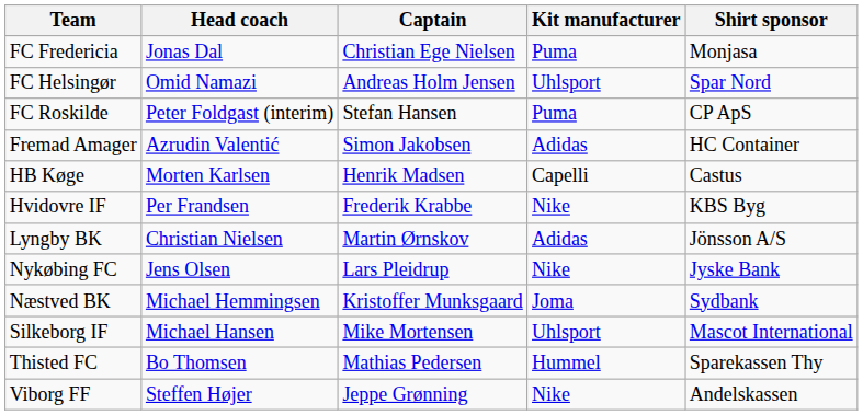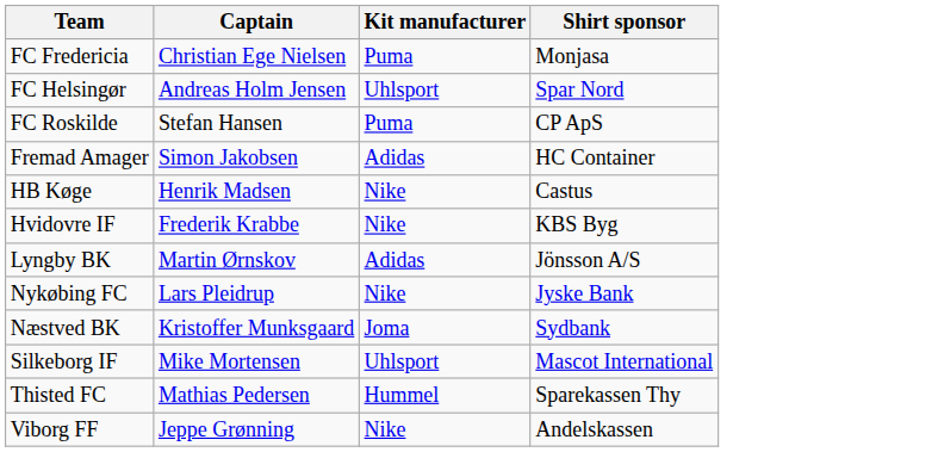 <table class="wikitable sortable" style="text-align: left;">
 <tr>
 <th>Team</th>
-<th>Head coach</th>
 <th>Captain</th>
 <th>Kit manufacturer</th>
 <th>Shirt sponsor</th>
 </tr>
 <tr>
 <td>FC Fredericia</td>
-<td> <a href='#'>Jonas Dal</a></td>
 <td> <a href='#'>Christian Ege Nielsen</a></td>
 <td><a href='#'>Puma</a></td>
 <td>Monjasa</td>
 </tr>
 <tr>
 <td>FC Helsingør</td>
-<td> <a href='#'>Omid Namazi</a></td>
 <td> <a href='#'>Andreas Holm Jensen</a></td>
 <td><a href='#'>Uhlsport</a></td>
 <td><a href='#'>Spar Nord</a></td>
 </tr>
 <tr>
 <td>FC Roskilde</td>
-<td> <a href='#'>Peter Foldgast</a> (interim)</td>
 <td> Stefan Hansen</td>
 <td><a href='#'>Puma</a></td>
 <td>CP ApS</td>
 </tr>
 <tr>
 <td>Fremad Amager</td>
-<td> <a href='#'>Azrudin Valentić</a></td>
 <td> <a href='#'>Simon Jakobsen</a></td>
 <td><a href='#'>Adidas</a></td>
 <td>HC Container</td>
 </tr>
 <tr>
 <td>HB Køge</td>
-<td> <a href='#'>Morten Karlsen</a></td>
 <td> <a href='#'>Henrik Madsen</a></td>
-<td>Capelli</td>
+<td><a href='#'>Nike</a></td>
 <td>Castus</td>
 </tr>
 <tr>
 <td>Hvidovre IF</td>
-<td> <a href='#'>Per Frandsen</a></td>
 <td> <a href='#'>Frederik Krabbe</a></td>
 <td><a href='#'>Nike</a></td>
 <td>KBS Byg</td>
 </tr>
 <tr>
 <td>Lyngby BK</td>
-<td> <a href='#'>Christian Nielsen</a></td>
 <td> <a href='#'>Martin Ørnskov</a></td>
 <td><a href='#'>Adidas</a></td>
 <td>Jönsson A/S</td>
 </tr>
 <tr>
 <td>Nykøbing FC</td>
-<td> <a href='#'>Jens Olsen</a></td>
 <td> <a href='#'>Lars Pleidrup</a></td>
 <td><a href='#'>Nike</a></td>
 <td><a href='#'>Jyske Bank</a></td>
 </tr>
 <tr>
 <td>Næstved BK</td>
-<td> <a href='#'>Michael Hemmingsen</a></td>
 <td> <a href='#'>Kristoffer Munksgaard</a></td>
 <td><a href='#'>Joma</a></td>
 <td><a href='#'>Sydbank</a></td>
 </tr>
 <tr>
 <td>Silkeborg IF</td>
-<td> <a href='#'>Michael Hansen</a></td>
 <td> <a href='#'>Mike Mortensen</a></td>
 <td><a href='#'>Uhlsport</a></td>
 <td><a href='#'>Mascot International</a></td>
 </tr>
 <tr>
 <td>Thisted FC</td>
-<td> <a href='#'>Bo Thomsen</a></td>
 <td> <a href='#'>Mathias Pedersen</a></td>
 <td><a href='#'>Hummel</a></td>
 <td>Sparekassen Thy</td>
 </tr>
 <tr>
 <td>Viborg FF</td>
-<td> <a href='#'>Steffen Højer</a></td>
 <td> <a href='#'>Jeppe Grønning</a></td>
 <td><a href='#'>Nike</a></td>
 <td>Andelskassen</td>
 </tr>
 </table>
